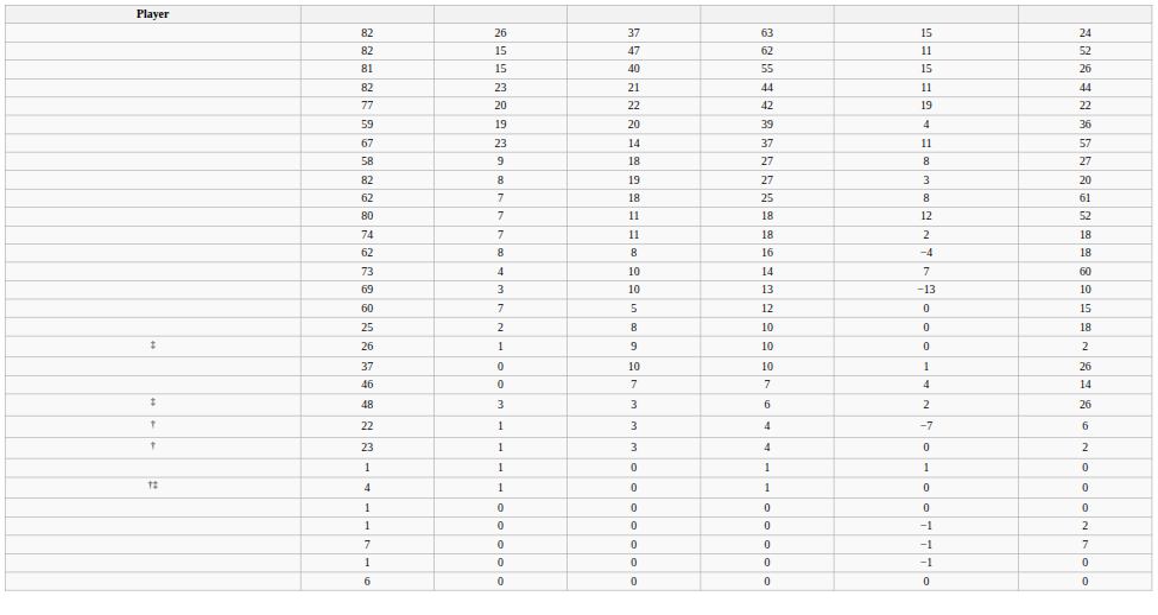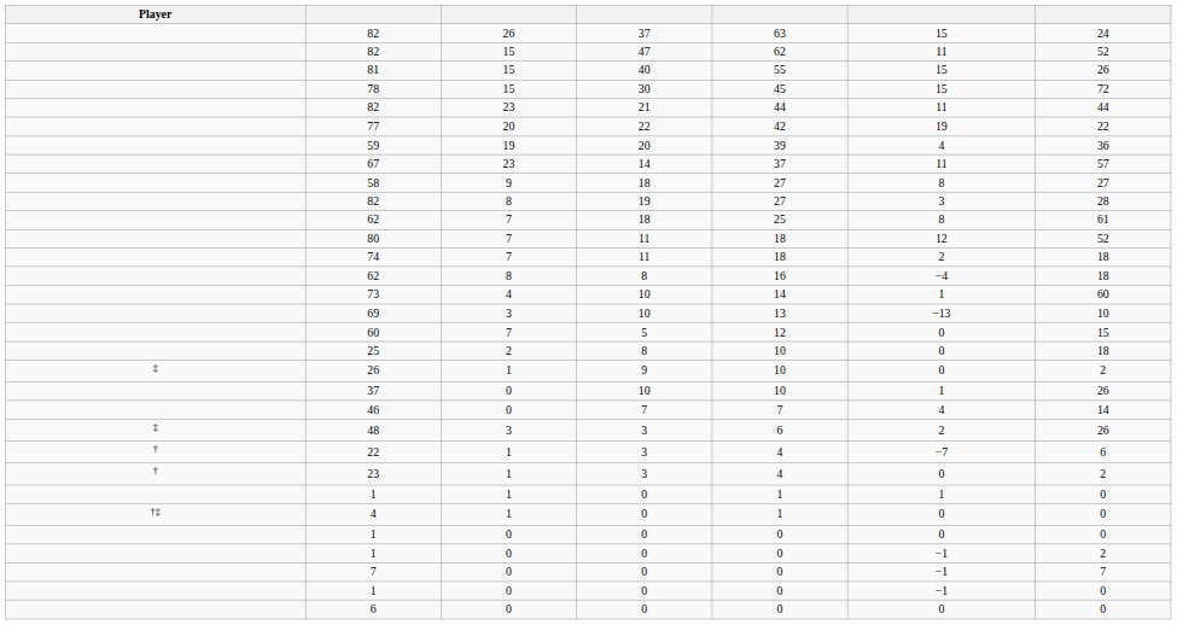 <table class="wikitable sortable" style="width:100%;">
 <tr align=center>
 <th>Player</th>
 <th></th>
 <th></th>
 <th></th>
 <th></th>
 <th data-sort-type="number"></th>
 <th></th>
 </tr>
 <tr align=center>
 <td></td>
 <td>82</td>
 <td>26</td>
 <td>37</td>
 <td>63</td>
 <td>15</td>
 <td>24</td>
 </tr>
 <tr align=center>
 <td></td>
 <td>82</td>
 <td>15</td>
 <td>47</td>
 <td>62</td>
 <td>11</td>
 <td>52</td>
 </tr>
 <tr align=center>
 <td></td>
 <td>81</td>
 <td>15</td>
 <td>40</td>
 <td>55</td>
 <td>15</td>
 <td>26</td>
+</tr>
+<tr align=center>
+<td></td>
+<td>78</td>
+<td>15</td>
+<td>30</td>
+<td>45</td>
+<td>15</td>
+<td>72</td>
 </tr>
 <tr align=center>
 <td></td>
 <td>82</td>
 <td>23</td>
 <td>21</td>
 <td>44</td>
 <td>11</td>
 <td>44</td>
 </tr>
 <tr align=center>
 <td></td>
 <td>77</td>
 <td>20</td>
 <td>22</td>
 <td>42</td>
 <td>19</td>
 <td>22</td>
 </tr>
 <tr align=center>
 <td></td>
 <td>59</td>
 <td>19</td>
 <td>20</td>
 <td>39</td>
 <td>4</td>
 <td>36</td>
 </tr>
 <tr align=center>
 <td></td>
 <td>67</td>
 <td>23</td>
 <td>14</td>
 <td>37</td>
 <td>11</td>
 <td>57</td>
 </tr>
 <tr align=center>
 <td></td>
 <td>58</td>
 <td>9</td>
 <td>18</td>
 <td>27</td>
 <td>8</td>
 <td>27</td>
 </tr>
 <tr align=center>
 <td></td>
 <td>82</td>
 <td>8</td>
 <td>19</td>
 <td>27</td>
 <td>3</td>
-<td>20</td>
+<td>28</td>
 </tr>
 <tr align=center>
 <td></td>
 <td>62</td>
 <td>7</td>
 <td>18</td>
 <td>25</td>
 <td>8</td>
 <td>61</td>
 </tr>
 <tr align=center>
 <td></td>
 <td>80</td>
 <td>7</td>
 <td>11</td>
 <td>18</td>
 <td>12</td>
 <td>52</td>
 </tr>
 <tr align=center>
 <td></td>
 <td>74</td>
 <td>7</td>
 <td>11</td>
 <td>18</td>
 <td>2</td>
 <td>18</td>
 </tr>
 <tr align=center>
 <td></td>
 <td>62</td>
 <td>8</td>
 <td>8</td>
 <td>16</td>
 <td>−4</td>
 <td>18</td>
 </tr>
 <tr align=center>
 <td></td>
 <td>73</td>
 <td>4</td>
 <td>10</td>
 <td>14</td>
-<td>7</td>
+<td>1</td>
 <td>60</td>
 </tr>
 <tr align=center>
 <td></td>
 <td>69</td>
 <td>3</td>
 <td>10</td>
 <td>13</td>
 <td>−13</td>
 <td>10</td>
 </tr>
 <tr align=center>
 <td></td>
 <td>60</td>
 <td>7</td>
 <td>5</td>
 <td>12</td>
 <td>0</td>
 <td>15</td>
 </tr>
 <tr align=center>
 <td></td>
 <td>25</td>
 <td>2</td>
 <td>8</td>
 <td>10</td>
 <td>0</td>
 <td>18</td>
 </tr>
 <tr align=center>
 <td><sup>‡</sup></td>
 <td>26</td>
 <td>1</td>
 <td>9</td>
 <td>10</td>
 <td>0</td>
 <td>2</td>
 </tr>
 <tr align=center>
 <td></td>
 <td>37</td>
 <td>0</td>
 <td>10</td>
 <td>10</td>
 <td>1</td>
 <td>26</td>
 </tr>
 <tr align=center>
 <td></td>
 <td>46</td>
 <td>0</td>
 <td>7</td>
 <td>7</td>
 <td>4</td>
 <td>14</td>
 </tr>
 <tr align=center>
 <td><sup>‡</sup></td>
 <td>48</td>
 <td>3</td>
 <td>3</td>
 <td>6</td>
 <td>2</td>
 <td>26</td>
 </tr>
 <tr align=center>
 <td><sup>†</sup></td>
 <td>22</td>
 <td>1</td>
 <td>3</td>
 <td>4</td>
 <td>−7</td>
 <td>6</td>
 </tr>
 <tr align=center>
 <td><sup>†</sup></td>
 <td>23</td>
 <td>1</td>
 <td>3</td>
 <td>4</td>
 <td>0</td>
 <td>2</td>
 </tr>
 <tr align=center>
 <td></td>
 <td>1</td>
 <td>1</td>
 <td>0</td>
 <td>1</td>
 <td>1</td>
 <td>0</td>
 </tr>
 <tr align=center>
 <td><sup>†‡</sup></td>
 <td>4</td>
 <td>1</td>
 <td>0</td>
 <td>1</td>
 <td>0</td>
 <td>0</td>
 </tr>
 <tr align=center>
 <td></td>
 <td>1</td>
 <td>0</td>
 <td>0</td>
 <td>0</td>
 <td>0</td>
 <td>0</td>
 </tr>
 <tr align=center>
 <td></td>
 <td>1</td>
 <td>0</td>
 <td>0</td>
 <td>0</td>
 <td>−1</td>
 <td>2</td>
 </tr>
 <tr align=center>
 <td></td>
 <td>7</td>
 <td>0</td>
 <td>0</td>
 <td>0</td>
 <td>−1</td>
 <td>7</td>
 </tr>
 <tr align=center>
 <td></td>
 <td>1</td>
 <td>0</td>
 <td>0</td>
 <td>0</td>
 <td>−1</td>
 <td>0</td>
 </tr>
 <tr align=center>
 <td></td>
 <td>6</td>
 <td>0</td>
 <td>0</td>
 <td>0</td>
 <td>0</td>
 <td>0</td>
 </tr>
 </table>
